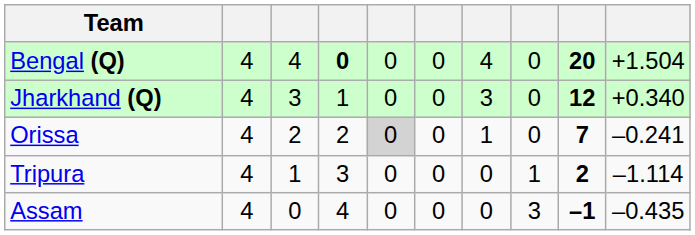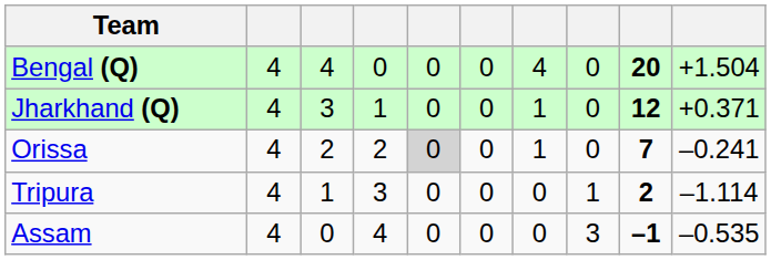 <table class="wikitable" style="text-align:center">
 <tr>
 <th style="width:140px;">Team</th>
 <th style="width:25px;"></th>
 <th style="width:25px;"></th>
 <th style="width:25px;"></th>
 <th style="width:25px;"></th>
 <th style="width:25px;"></th>
 <th style="width:25px;"></th>
 <th style="width:25px;"></th>
 <th style="width:25px;"></th>
 <th style="width:40px;"></th>
 </tr>
 <tr style="background:#cfc;">
 <td style="text-align:left"><a href='#'>Bengal</a> <strong>(Q)</strong></td>
 <td>4</td>
 <td>4</td>
-<td><strong>0</strong></td>
+<td>0</td>
 <td>0</td>
 <td>0</td>
 <td>4</td>
 <td>0</td>
 <td><strong>20</strong></td>
 <td>+1.504</td>
 </tr>
 <tr style="background:#cfc;">
 <td style="text-align:left"><a href='#'>Jharkhand</a> <strong>(Q)</strong></td>
 <td>4</td>
 <td>3</td>
 <td>1</td>
 <td>0</td>
 <td>0</td>
-<td>3</td>
+<td>1</td>
 <td>0</td>
 <td><strong>12</strong></td>
-<td>+0.340</td>
+<td>+0.371</td>
 </tr>
 <tr>
 <td style="text-align:left"><a href='#'>Orissa</a></td>
 <td>4</td>
 <td>2</td>
 <td>2</td>
 <td style="background: lightgrey;">0</td>
 <td>0</td>
 <td>1</td>
 <td>0</td>
 <td><strong>7</strong></td>
 <td>–0.241</td>
 </tr>
 <tr>
 <td style="text-align:left"><a href='#'>Tripura</a></td>
 <td>4</td>
 <td>1</td>
 <td>3</td>
 <td>0</td>
 <td>0</td>
 <td>0</td>
 <td>1</td>
 <td><strong>2</strong></td>
 <td>–1.114</td>
 </tr>
 <tr>
 <td style="text-align:left"><a href='#'>Assam</a></td>
 <td>4</td>
 <td>0</td>
 <td>4</td>
 <td>0</td>
 <td>0</td>
 <td>0</td>
 <td>3</td>
 <td><strong>–1</strong></td>
-<td>–0.435</td>
+<td>–0.535</td>
 </tr>
 </table>
